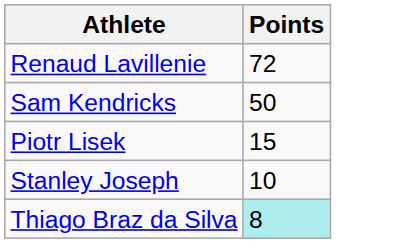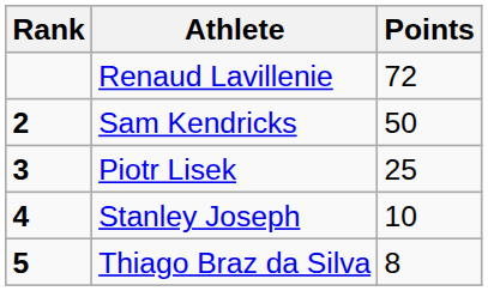 <table class="wikitable" style="border-collapse: collapse; font-size: 95%;">
 <tr>
+<th>Rank</th>
 <th>Athlete</th>
 <th>Points</th>
 </tr>
 <tr>
+<td></td>
 <td><a href='#'>Renaud Lavillenie</a></td>
 <td>72</td>
 </tr>
 <tr>
+<td><strong>2</strong></td>
 <td><a href='#'>Sam Kendricks</a></td>
 <td>50</td>
 </tr>
 <tr>
+<td><strong>3</strong></td>
 <td><a href='#'>Piotr Lisek</a></td>
-<td>15</td>
+<td>25</td>
 </tr>
 <tr>
+<td><strong>4</strong></td>
 <td><a href='#'>Stanley Joseph</a></td>
 <td>10</td>
 </tr>
 <tr>
+<td><strong>5</strong></td>
 <td><a href='#'>Thiago Braz da Silva</a></td>
-<td style="background: paleturquoise;">8</td>
+<td>8</td>
 </tr>
 </table>
